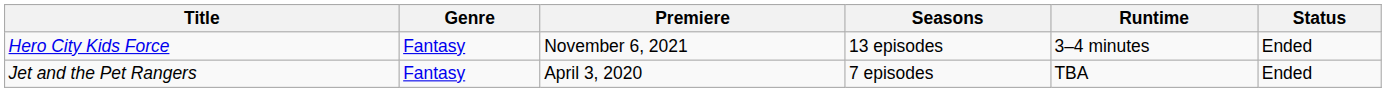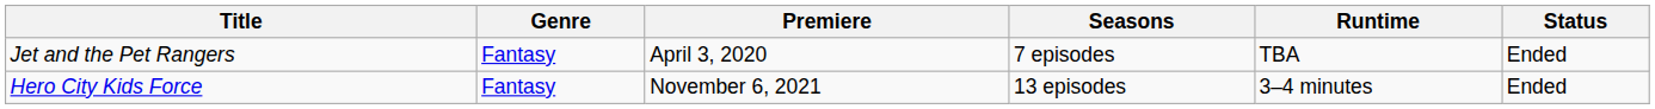 <table class="wikitable sortable" style="width:100%">
 <tr>
 <th>Title</th>
 <th>Genre</th>
 <th>Premiere</th>
 <th>Seasons</th>
 <th>Runtime</th>
 <th>Status</th>
 </tr>
 <tr>
+<td><em>Jet and the Pet Rangers</em></td>
+<td><a href='#'>Fantasy</a></td>
+<td>April 3, 2020</td>
+<td>7 episodes</td>
+<td>TBA</td>
+<td>Ended</td>
+</tr>
+<tr>
 <td><em><a href='#'>Hero City Kids Force</a></em></td>
 <td><a href='#'>Fantasy</a></td>
 <td>November 6, 2021</td>
 <td>13 episodes</td>
 <td>3–4 minutes</td>
 <td>Ended<br></td>
 </tr>
-<tr>
-<td><em>Jet and the Pet Rangers</em></td>
-<td><a href='#'>Fantasy</a></td>
-<td>April 3, 2020</td>
-<td>7 episodes</td>
-<td>TBA</td>
-<td>Ended</td>
-</tr>
 </table>
